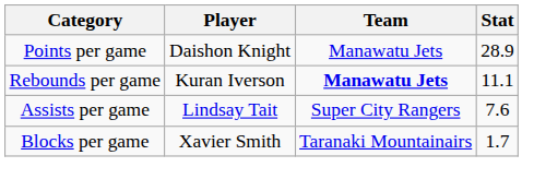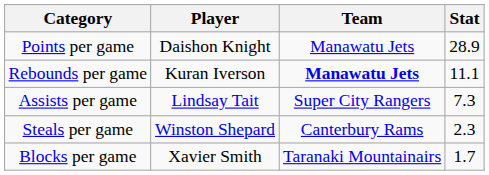 <table class="wikitable" style="text-align:center">
 <tr>
 <th>Category</th>
 <th>Player</th>
 <th>Team</th>
 <th>Stat</th>
 </tr>
 <tr>
 <td><a href='#'>Points</a> per game</td>
 <td>Daishon Knight</td>
 <td><a href='#'>Manawatu Jets</a></td>
 <td>28.9</td>
 </tr>
 <tr>
 <td><a href='#'>Rebounds</a> per game</td>
 <td>Kuran Iverson</td>
 <td><strong><a href='#'>Manawatu Jets</a></strong></td>
 <td>11.1</td>
 </tr>
 <tr>
 <td><a href='#'>Assists</a> per game</td>
 <td><a href='#'>Lindsay Tait</a></td>
 <td><a href='#'>Super City Rangers</a></td>
-<td>7.6</td>
+<td>7.3</td>
+</tr>
+<tr>
+<td><a href='#'>Steals</a> per game</td>
+<td><a href='#'>Winston Shepard</a></td>
+<td><a href='#'>Canterbury Rams</a></td>
+<td>2.3</td>
 </tr>
 <tr>
 <td><a href='#'>Blocks</a> per game</td>
 <td>Xavier Smith</td>
 <td><a href='#'>Taranaki Mountainairs</a></td>
 <td>1.7</td>
 </tr>
 </table>
